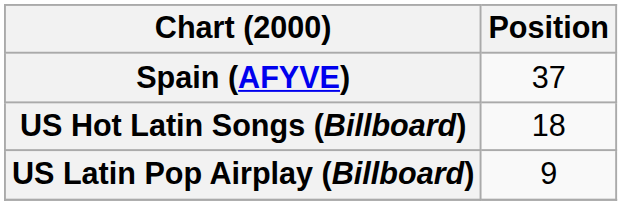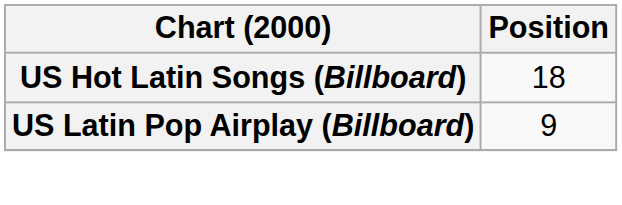 <table class="wikitable plainrowheaders " style="text-align:center;">
 <tr>
 <th scope="col">Chart (2000)</th>
 <th scope="col">Position</th>
-</tr>
-<tr>
-<th scope="row">Spain (<a href='#'>AFYVE</a>)</th>
-<td align="center">37</td>
 </tr>
 <tr>
 <th scope="row">US Hot Latin Songs (<em>Billboard</em>)</th>
 <td align="center">18</td>
 </tr>
 <tr>
 <th scope="row">US Latin Pop Airplay (<em>Billboard</em>)</th>
 <td align="center">9</td>
 </tr>
 <tr>
 </tr>
 </table>
